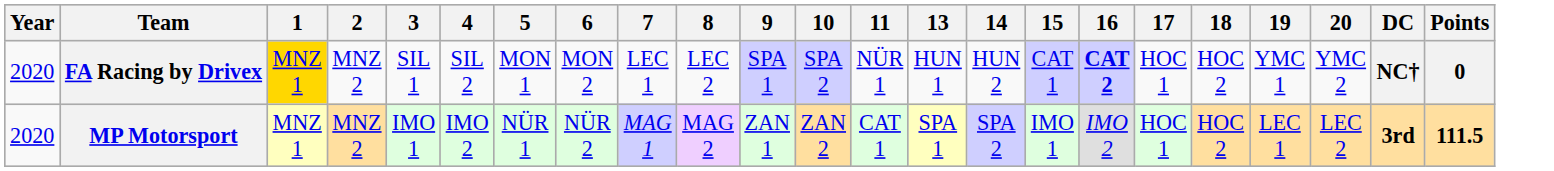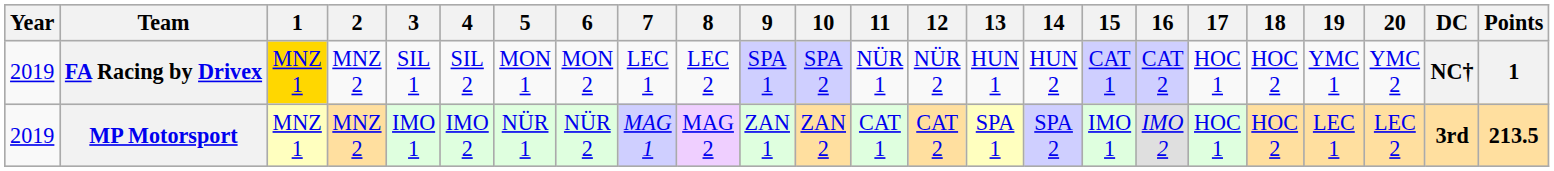 <table class="wikitable" style="text-align:center; font-size:85%">
 <tr>
 <th>Year</th>
 <th>Team</th>
 <th>1</th>
 <th>2</th>
 <th>3</th>
 <th>4</th>
 <th>5</th>
 <th>6</th>
 <th>7</th>
 <th>8</th>
 <th>9</th>
 <th>10</th>
 <th>11</th>
+<th>12</th>
 <th>13</th>
 <th>14</th>
 <th>15</th>
 <th>16</th>
 <th>17</th>
 <th>18</th>
 <th>19</th>
 <th>20</th>
 <th>DC</th>
 <th>Points</th>
 </tr>
 <tr>
-<td><a href='#'>2020</a></td>
+<td><a href='#'>2019</a></td>
 <th nowrap><a href='#'>FA</a> Racing by <a href='#'>Drivex</a></th>
 <td style="background: gold;"><a href='#'>MNZ<br>1</a></td>
 <td><a href='#'>MNZ<br>2</a></td>
 <td><a href='#'>SIL<br>1</a></td>
 <td><a href='#'>SIL<br>2</a></td>
 <td><a href='#'>MON<br>1</a></td>
 <td><a href='#'>MON<br>2</a></td>
 <td><a href='#'>LEC<br>1</a></td>
 <td><a href='#'>LEC<br>2</a></td>
 <td style="background:#CFCFFF;"><a href='#'>SPA<br>1</a><br></td>
 <td style="background:#CFCFFF;"><a href='#'>SPA<br>2</a><br></td>
 <td><a href='#'>NÜR<br>1</a></td>
+<td><a href='#'>NÜR<br>2</a></td>
 <td><a href='#'>HUN<br>1</a></td>
 <td><a href='#'>HUN<br>2</a></td>
 <td style="background:#CFCFFF;"><a href='#'>CAT<br>1</a><br></td>
-<td style="background:#CFCFFF;"><strong><a href='#'>CAT<br>2</a><br></strong></td>
+<td style="background:#CFCFFF;"><a href='#'>CAT<br>2</a><br></td>
 <td><a href='#'>HOC<br>1</a></td>
 <td><a href='#'>HOC<br>2</a></td>
 <td><a href='#'>YMC<br>1</a></td>
 <td><a href='#'>YMC<br>2</a></td>
 <th>NC†</th>
-<th>0</th>
+<th>1</th>
 </tr>
 <tr>
-<td><a href='#'>2020</a></td>
+<td><a href='#'>2019</a></td>
 <th nowrap><a href='#'>MP Motorsport</a></th>
 <td style="background:#ffffbf;"><a href='#'>MNZ<br>1</a><br></td>
 <td style="background:#ffdf9f;"><a href='#'>MNZ<br>2</a><br></td>
 <td style="background:#dfffdf;"><a href='#'>IMO<br>1</a><br></td>
 <td style="background:#dfffdf;"><a href='#'>IMO<br>2</a><br></td>
 <td style="background:#dfffdf;"><a href='#'>NÜR<br>1</a><br></td>
 <td style="background:#dfffdf;"><a href='#'>NÜR<br>2</a><br></td>
 <td style="background:#cfcfff;"><em><a href='#'>MAG<br>1</a></em><br></td>
 <td style="background:#efcfff;"><a href='#'>MAG<br>2</a><br></td>
 <td style="background:#dfffdf;"><a href='#'>ZAN<br>1</a><br></td>
 <td style="background:#ffdf9f;"><a href='#'>ZAN<br>2</a><br></td>
 <td style="background:#dfffdf;"><a href='#'>CAT<br>1</a><br></td>
+<td style="background:#ffdf9f;"><a href='#'>CAT<br>2</a><br></td>
 <td style="background:#ffffbf;"><a href='#'>SPA<br>1</a><br></td>
 <td style="background:#cfcfff;"><a href='#'>SPA<br>2</a><br></td>
 <td style="background:#dfffdf;"><a href='#'>IMO<br>1</a><br></td>
 <td style="background:#dfdfdf;"><em><a href='#'>IMO<br>2</a></em><br></td>
 <td style="background:#dfffdf;"><a href='#'>HOC<br>1</a><br></td>
 <td style="background:#ffdf9f;"><a href='#'>HOC<br>2</a><br></td>
 <td style="background:#ffdf9f;"><a href='#'>LEC<br>1</a><br></td>
 <td style="background:#ffdf9f;"><a href='#'>LEC<br>2</a><br></td>
 <th style="background:#ffdf9f;">3rd</th>
-<th style="background:#ffdf9f;">111.5</th>
+<th style="background:#ffdf9f;">213.5</th>
 </tr>
 </table>
